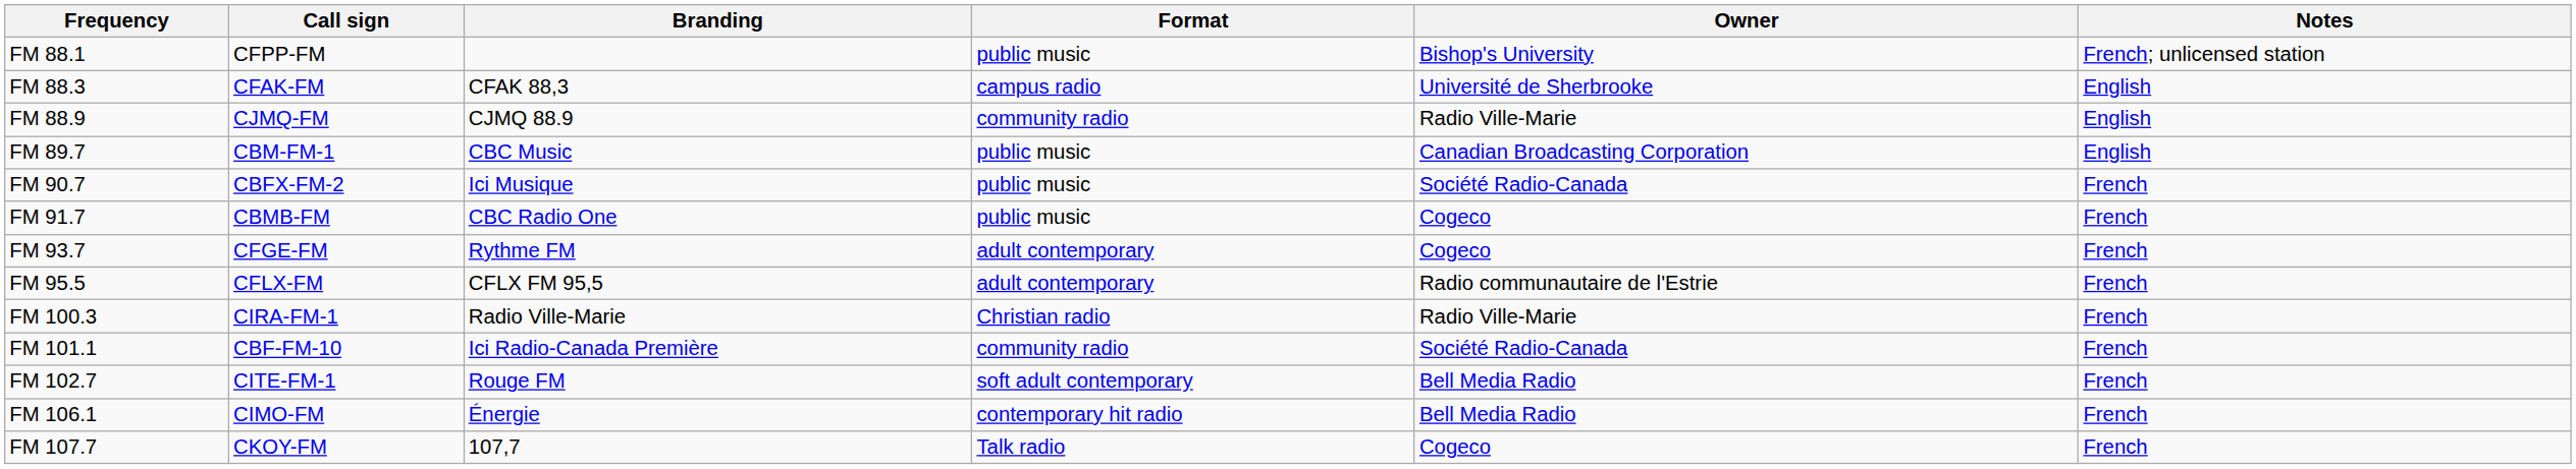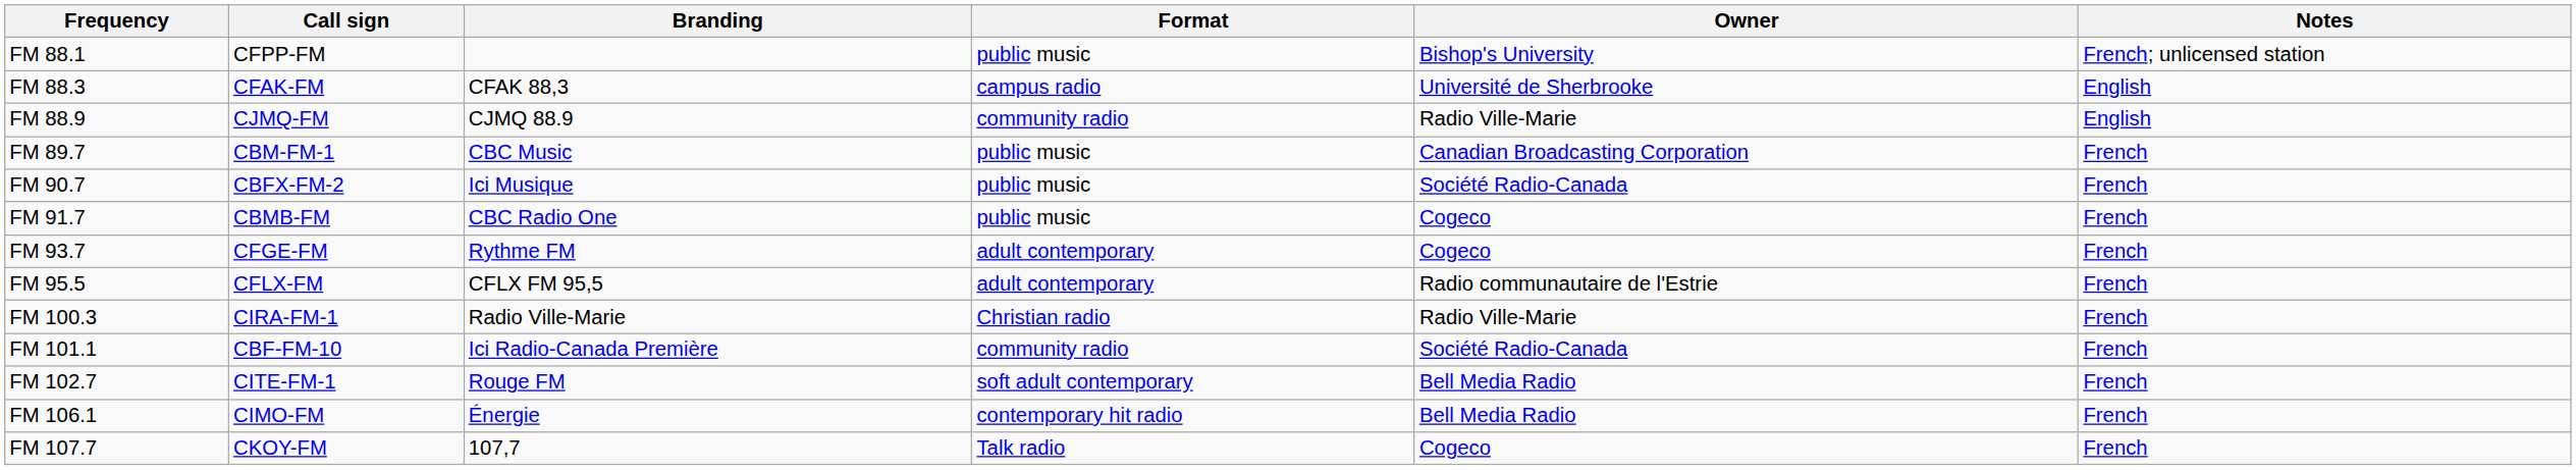 <table class="wikitable sortable"  width="100%">
 <tr>
 <th>Frequency</th>
 <th>Call sign</th>
 <th>Branding</th>
 <th>Format</th>
 <th>Owner</th>
 <th>Notes</th>
 </tr>
 <tr>
 <td>FM 88.1</td>
 <td>CFPP-FM</td>
 <td></td>
 <td><a href='#'>public</a> music</td>
 <td><a href='#'>Bishop's University</a></td>
 <td><a href='#'>French</a>; unlicensed station</td>
 </tr>
 <tr>
 <td>FM 88.3</td>
 <td><a href='#'>CFAK-FM</a></td>
 <td>CFAK 88,3</td>
 <td><a href='#'>campus radio</a></td>
 <td><a href='#'>Université de Sherbrooke</a></td>
 <td><a href='#'>English</a></td>
 </tr>
 <tr>
 <td>FM 88.9</td>
 <td><a href='#'>CJMQ-FM</a></td>
 <td>CJMQ 88.9</td>
 <td><a href='#'>community radio</a></td>
 <td>Radio Ville-Marie</td>
 <td><a href='#'>English</a></td>
 </tr>
 <tr>
 <td>FM 89.7</td>
 <td><a href='#'>CBM-FM-1</a></td>
 <td><a href='#'>CBC Music</a></td>
 <td><a href='#'>public</a> music</td>
 <td><a href='#'>Canadian Broadcasting Corporation</a></td>
-<td><a href='#'>English</a></td>
+<td><a href='#'>French</a></td>
 </tr>
 <tr>
 <td>FM 90.7</td>
 <td><a href='#'>CBFX-FM-2</a></td>
 <td><a href='#'>Ici Musique</a></td>
 <td><a href='#'>public</a> music</td>
 <td><a href='#'>Société Radio-Canada</a></td>
 <td><a href='#'>French</a></td>
 </tr>
 <tr>
 <td>FM 91.7</td>
 <td><a href='#'>CBMB-FM</a></td>
 <td><a href='#'>CBC Radio One</a></td>
 <td><a href='#'>public</a> music</td>
 <td><a href='#'>Cogeco</a></td>
 <td><a href='#'>French</a></td>
 </tr>
 <tr>
 <td>FM 93.7</td>
 <td><a href='#'>CFGE-FM</a></td>
 <td><a href='#'>Rythme FM</a></td>
 <td><a href='#'>adult contemporary</a></td>
 <td><a href='#'>Cogeco</a></td>
 <td><a href='#'>French</a></td>
 </tr>
 <tr>
 <td>FM 95.5</td>
 <td><a href='#'>CFLX-FM</a></td>
 <td>CFLX FM 95,5</td>
 <td><a href='#'>adult contemporary</a></td>
 <td>Radio communautaire de l'Estrie</td>
 <td><a href='#'>French</a></td>
 </tr>
 <tr>
 <td>FM 100.3</td>
 <td><a href='#'>CIRA-FM-1</a></td>
 <td>Radio Ville-Marie</td>
 <td><a href='#'>Christian radio</a></td>
 <td>Radio Ville-Marie</td>
 <td><a href='#'>French</a></td>
 </tr>
 <tr>
 <td>FM 101.1</td>
 <td><a href='#'>CBF-FM-10</a></td>
 <td><a href='#'>Ici Radio-Canada Première</a></td>
 <td><a href='#'>community radio</a></td>
 <td><a href='#'>Société Radio-Canada</a></td>
 <td><a href='#'>French</a></td>
 </tr>
 <tr>
 <td>FM 102.7</td>
 <td><a href='#'>CITE-FM-1</a></td>
 <td><a href='#'>Rouge FM</a></td>
 <td><a href='#'>soft adult contemporary</a></td>
 <td><a href='#'>Bell Media Radio</a></td>
 <td><a href='#'>French</a></td>
 </tr>
 <tr>
 <td>FM 106.1</td>
 <td><a href='#'>CIMO-FM</a></td>
 <td><a href='#'>Énergie</a></td>
 <td><a href='#'>contemporary hit radio</a></td>
 <td><a href='#'>Bell Media Radio</a></td>
 <td><a href='#'>French</a></td>
 </tr>
 <tr>
 <td>FM 107.7</td>
 <td><a href='#'>CKOY-FM</a></td>
 <td>107,7</td>
 <td><a href='#'>Talk radio</a></td>
 <td><a href='#'>Cogeco</a></td>
 <td><a href='#'>French</a></td>
 </tr>
 </table>
